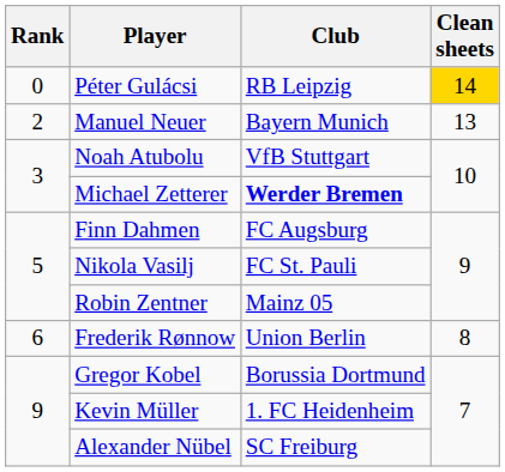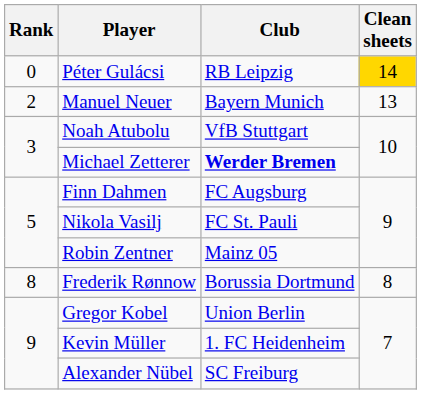 <table class="wikitable sortable" style="text-align:center">
 <tr>
 <th>Rank</th>
 <th>Player</th>
 <th>Club</th>
 <th>Clean<br>sheets</th>
 </tr>
 <tr>
 <td>0</td>
 <td align="left"> <a href='#'>Péter Gulácsi</a></td>
 <td align="left"><a href='#'>RB Leipzig</a></td>
 <td style="background: gold;">14</td>
 </tr>
 <tr>
 <td>2</td>
 <td align="left"> <a href='#'>Manuel Neuer</a></td>
 <td align="left"><a href='#'>Bayern Munich</a></td>
 <td>13</td>
 </tr>
 <tr>
 <td rowspan="2">3</td>
 <td align="left"> <a href='#'>Noah Atubolu</a></td>
 <td align="left"><a href='#'>VfB Stuttgart</a></td>
 <td rowspan="2">10</td>
 </tr>
 <tr>
 <td align="left"> <a href='#'>Michael Zetterer</a></td>
 <td align="left"><strong><a href='#'>Werder Bremen</a></strong></td>
 </tr>
 <tr>
 <td rowspan="3">5</td>
 <td align="left"> <a href='#'>Finn Dahmen</a></td>
 <td align="left"><a href='#'>FC Augsburg</a></td>
 <td rowspan="3">9</td>
 </tr>
 <tr>
 <td align="left"> <a href='#'>Nikola Vasilj</a></td>
 <td align="left"><a href='#'>FC St. Pauli</a></td>
 </tr>
 <tr>
 <td align="left"> <a href='#'>Robin Zentner</a></td>
 <td align="left"><a href='#'>Mainz 05</a></td>
 </tr>
 <tr>
-<td>6</td>
+<td>8</td>
 <td align="left"> <a href='#'>Frederik Rønnow</a></td>
-<td align="left"><a href='#'>Union Berlin</a></td>
+<td align="left"><a href='#'>Borussia Dortmund</a></td>
 <td>8</td>
 </tr>
 <tr>
 <td rowspan="3">9</td>
 <td align="left"> <a href='#'>Gregor Kobel</a></td>
-<td align="left"><a href='#'>Borussia Dortmund</a></td>
+<td align="left"><a href='#'>Union Berlin</a></td>
 <td rowspan="3">7</td>
 </tr>
 <tr>
 <td align="left"> <a href='#'>Kevin Müller</a></td>
 <td align="left"><a href='#'>1. FC Heidenheim</a></td>
 </tr>
 <tr>
 <td align="left"> <a href='#'>Alexander Nübel</a></td>
 <td align="left"><a href='#'>SC Freiburg</a></td>
 </tr>
 </table>
